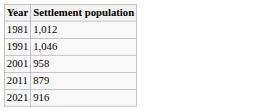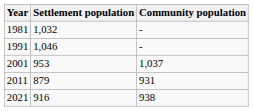 <table class="wikitable">
 <tr>
 <th>Year</th>
 <th>Settlement population</th>
+<th>Community population</th>
 </tr>
 <tr>
 <td>1981</td>
-<td>1,012</td>
+<td>1,032</td>
+<td>-</td>
 </tr>
 <tr>
 <td>1991</td>
 <td>1,046</td>
+<td>-</td>
 </tr>
 <tr>
 <td>2001</td>
-<td>958</td>
+<td>953</td>
+<td>1,037</td>
 </tr>
 <tr>
 <td>2011</td>
 <td>879</td>
+<td>931</td>
 </tr>
 <tr>
 <td>2021</td>
 <td>916</td>
+<td>938</td>
 </tr>
 </table>
